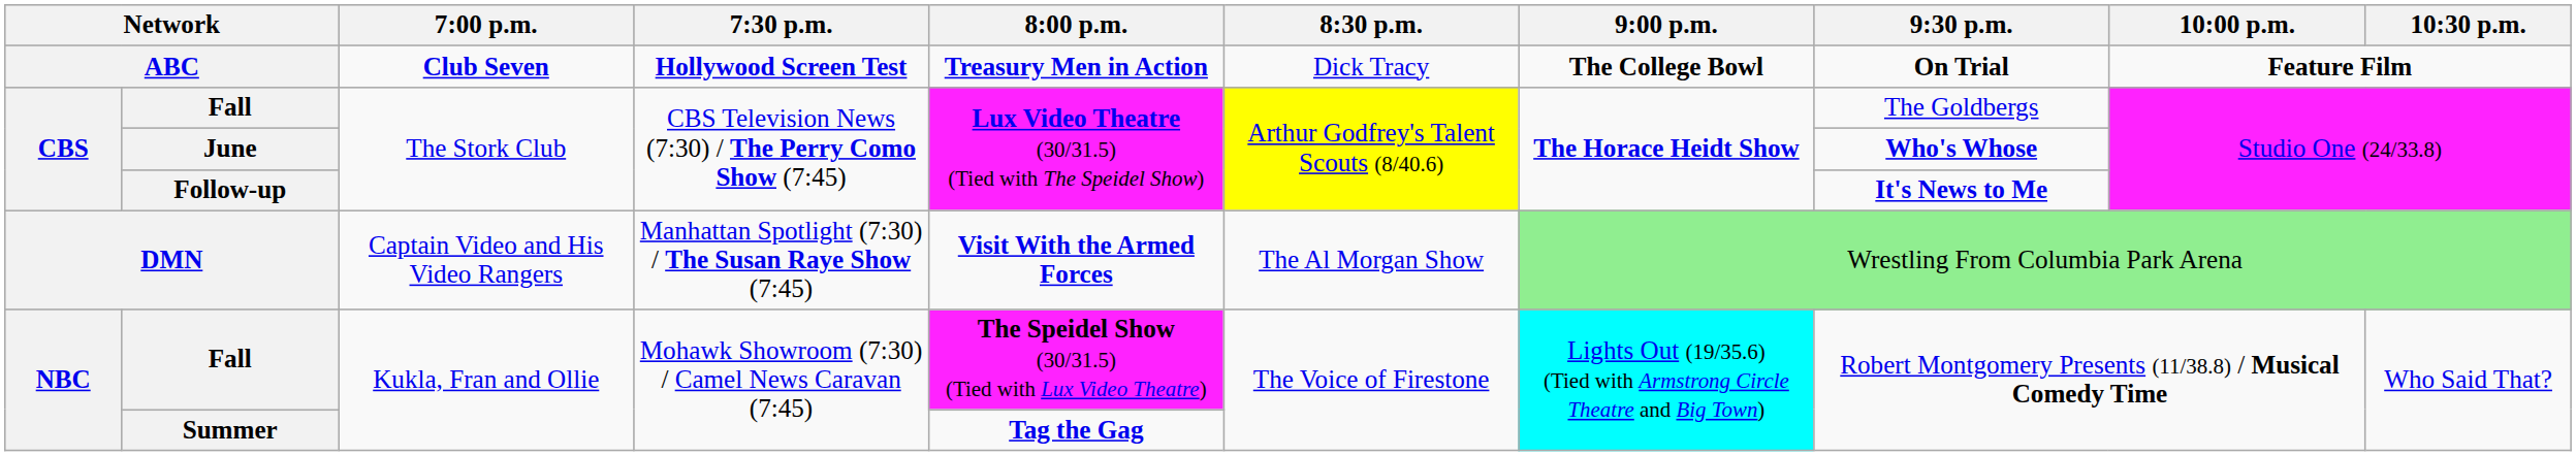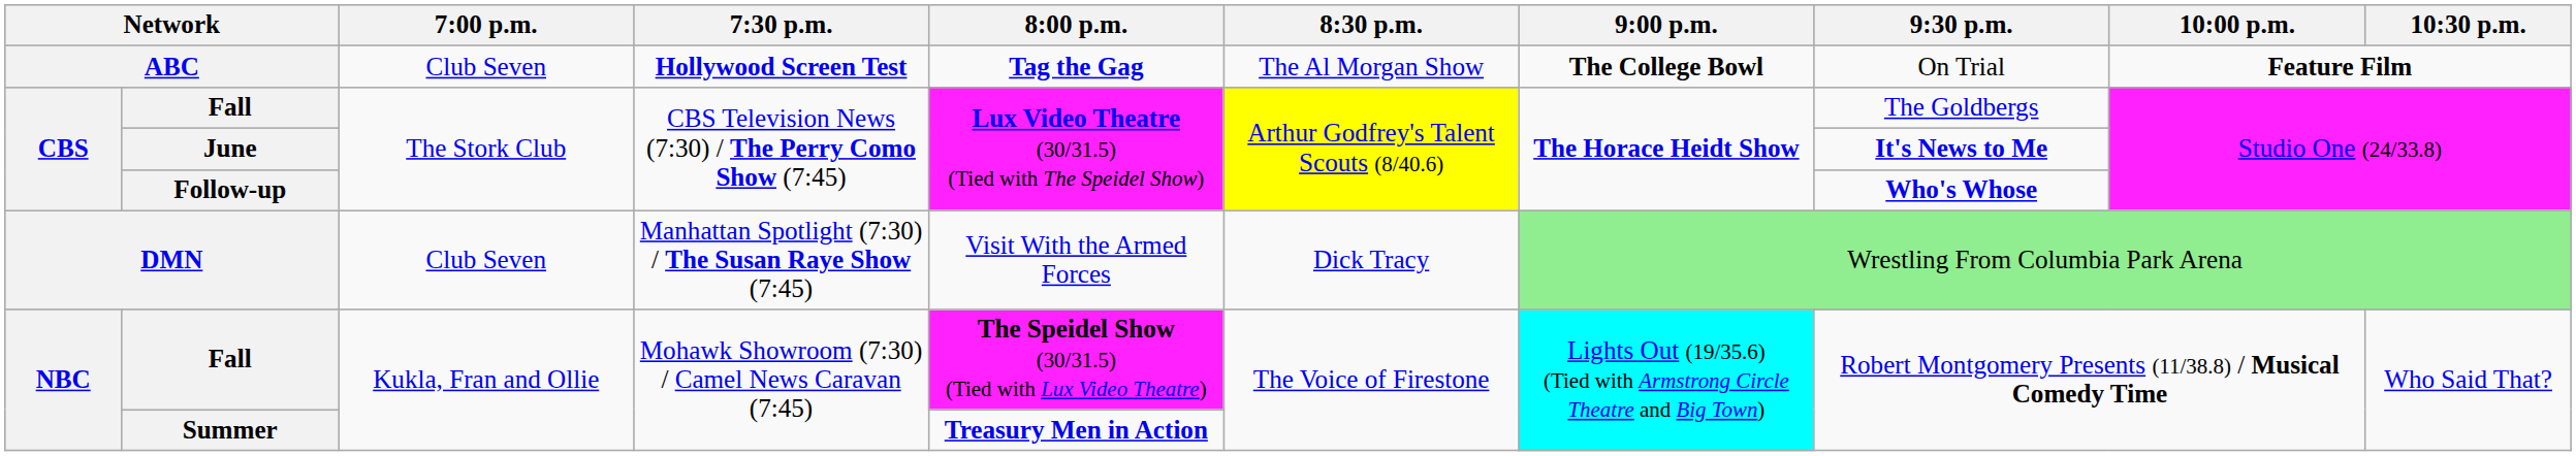 <table class="wikitable" style="width:100%;margin-right:0;text-align:center">
 <tr>
 <th colspan="2" style="width:13%;">Network</th>
 <th style="width:11.5%;">7:00 p.m.</th>
 <th style="width:11.5%;">7:30 p.m.</th>
 <th style="width:11.5%;">8:00 p.m.</th>
 <th style="width:11.5%;">8:30 p.m.</th>
 <th style="width:11.5%;">9:00 p.m.</th>
 <th style="width:11.5%;">9:30 p.m.</th>
 <th style="width:10%;">10:00 p.m.</th>
 <th style="width:10%;">10:30 p.m.</th>
 </tr>
 <tr>
 <th colspan="2"><a href='#'>ABC</a></th>
-<td><strong><a href='#'>Club Seven</a></strong></td>
+<td><a href='#'>Club Seven</a></td>
 <td><strong><a href='#'>Hollywood Screen Test</a></strong></td>
-<td><strong><a href='#'>Treasury Men in Action</a></strong></td>
-<td><a href='#'>Dick Tracy</a></td>
+<td><strong><a href='#'>Tag the Gag</a></strong></td>
+<td><a href='#'>The Al Morgan Show</a></td>
 <td><strong>The College Bowl</strong></td>
-<td><strong>On Trial</strong></td>
+<td>On Trial</td>
 <td colspan="2"><strong>Feature Film</strong></td>
 </tr>
 <tr>
 <th rowspan="3"><a href='#'>CBS</a></th>
 <th>Fall</th>
 <td rowspan="3"><a href='#'>The Stork Club</a></td>
 <td rowspan="3"><a href='#'>CBS Television News</a> (7:30) / <strong><a href='#'>The Perry Como Show</a></strong> (7:45)</td>
 <td bgcolor="#FF22FF" rowspan="3"><strong><a href='#'>Lux Video Theatre</a></strong> <small>(30/31.5)<br>(Tied with <em>The Speidel Show</em>)</small></td>
 <td bgcolor="#FFFF00" rowspan="3"><a href='#'>Arthur Godfrey's Talent Scouts</a> <small>(8/40.6)</small></td>
 <td rowspan="3"><strong><a href='#'>The Horace Heidt Show</a></strong></td>
 <td><a href='#'>The Goldbergs</a></td>
 <td colspan="2" bgcolor="#FF22FF" rowspan="3"><a href='#'>Studio One</a> <small>(24/33.8)</small></td>
 </tr>
 <tr>
 <th>June</th>
+<td><strong><a href='#'>It's News to Me</a></strong></td>
+</tr>
+<tr>
+<th>Follow-up</th>
 <td><strong><a href='#'>Who's Whose</a></strong></td>
 </tr>
 <tr>
-<th>Follow-up</th>
-<td><strong><a href='#'>It's News to Me</a></strong></td>
-</tr>
-<tr>
 <th colspan="2"><a href='#'>DMN</a></th>
-<td><a href='#'>Captain Video and His Video Rangers</a></td>
+<td><a href='#'>Club Seven</a></td>
 <td><a href='#'>Manhattan Spotlight</a> (7:30) / <strong><a href='#'>The Susan Raye Show</a></strong> (7:45)</td>
-<td><strong><a href='#'>Visit With the Armed Forces</a></strong></td>
-<td><a href='#'>The Al Morgan Show</a></td>
+<td><a href='#'>Visit With the Armed Forces</a></td>
+<td><a href='#'>Dick Tracy</a></td>
 <td colspan="4" bgcolor="lightgreen">Wrestling From Columbia Park Arena</td>
 </tr>
 <tr>
 <th rowspan="2"><a href='#'>NBC</a></th>
 <th>Fall</th>
 <td rowspan="2"><a href='#'>Kukla, Fran and Ollie</a></td>
 <td rowspan="2"><a href='#'>Mohawk Showroom</a> (7:30) / <a href='#'>Camel News Caravan</a> (7:45)</td>
 <td bgcolor="#FF22FF"><strong>The Speidel Show</strong> <small>(30/31.5)<br>(Tied with <em><a href='#'>Lux Video Theatre</a></em>)</small></td>
 <td rowspan="2"><a href='#'>The Voice of Firestone</a></td>
 <td rowspan="2" bgcolor="#00FFFF"><a href='#'>Lights Out</a> <small>(19/35.6)<br>(Tied with <em><a href='#'>Armstrong Circle Theatre</a></em> and <em><a href='#'>Big Town</a></em>)</small></td>
 <td colspan="2" rowspan="2"><span><a href='#'>Robert Montgomery Presents</a> <small>(11/38.8)</small></span> / <strong>Musical Comedy Time</strong></td>
 <td rowspan="2"><a href='#'>Who Said That?</a></td>
 </tr>
 <tr>
 <th>Summer</th>
-<td><strong><a href='#'>Tag the Gag</a></strong></td>
+<td><strong><a href='#'>Treasury Men in Action</a></strong></td>
 </tr>
 </table>
